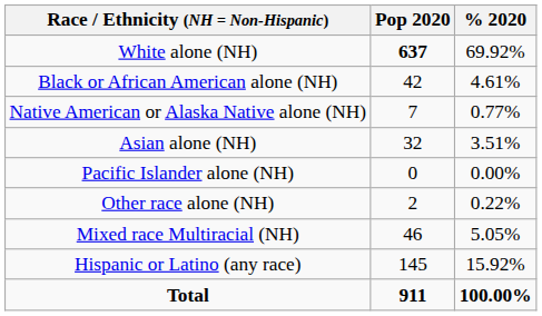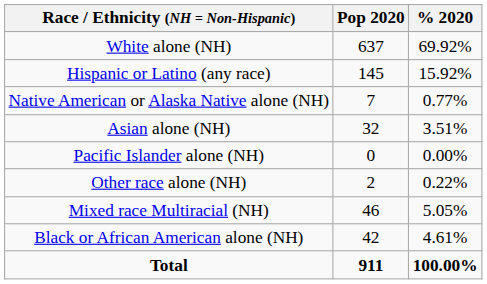 <table class="wikitable" style="text-align:center;">
 <tr>
 <th>Race / Ethnicity <small>(<em>NH = Non-Hispanic</em>)</small></th>
 <th>Pop 2020</th>
 <th>% 2020</th>
 </tr>
 <tr>
 <td><a href='#'>White</a> alone (NH)</td>
-<td><strong>637</strong></td>
+<td>637</td>
 <td>69.92%</td>
 </tr>
 <tr>
-<td><a href='#'>Black or African American</a> alone (NH)</td>
-<td>42</td>
-<td>4.61%</td>
+<td><a href='#'>Hispanic or Latino</a> (any race)</td>
+<td>145</td>
+<td>15.92%</td>
 </tr>
 <tr>
 <td><a href='#'>Native American</a> or <a href='#'>Alaska Native</a> alone (NH)</td>
 <td>7</td>
 <td>0.77%</td>
 </tr>
 <tr>
 <td><a href='#'>Asian</a> alone (NH)</td>
 <td>32</td>
 <td>3.51%</td>
 </tr>
 <tr>
 <td><a href='#'>Pacific Islander</a> alone (NH)</td>
 <td>0</td>
 <td>0.00%</td>
 </tr>
 <tr>
 <td><a href='#'>Other race</a> alone (NH)</td>
 <td>2</td>
 <td>0.22%</td>
 </tr>
 <tr>
 <td><a href='#'>Mixed race Multiracial</a> (NH)</td>
 <td>46</td>
 <td>5.05%</td>
 </tr>
 <tr>
-<td><a href='#'>Hispanic or Latino</a> (any race)</td>
-<td>145</td>
-<td>15.92%</td>
+<td><a href='#'>Black or African American</a> alone (NH)</td>
+<td>42</td>
+<td>4.61%</td>
 </tr>
 <tr>
 <td><strong>Total</strong></td>
 <td><strong>911</strong></td>
 <td><strong>100.00%</strong></td>
 </tr>
 </table>
